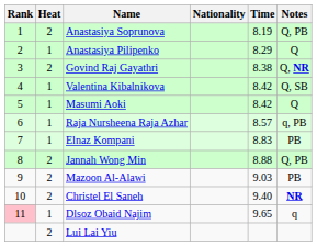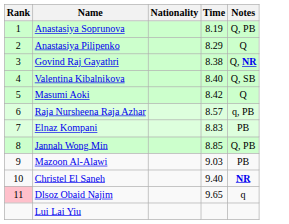 <table class="wikitable sortable" style="text-align:center;font-size:95%">
 <tr>
 <th>Rank</th>
-<th>Heat</th>
 <th>Name</th>
 <th>Nationality</th>
 <th>Time</th>
 <th>Notes</th>
 </tr>
 <tr bgcolor=ccffcc>
 <td>1</td>
-<td>2</td>
 <td align=left><a href='#'>Anastasiya Soprunova</a></td>
 <td align=left></td>
 <td>8.19</td>
 <td>Q, PB</td>
 </tr>
 <tr bgcolor=ccffcc>
 <td>2</td>
-<td>1</td>
 <td align=left><a href='#'>Anastasiya Pilipenko</a></td>
 <td align=left></td>
 <td>8.29</td>
 <td>Q</td>
 </tr>
 <tr bgcolor=ccffcc>
 <td>3</td>
-<td>2</td>
 <td align=left><a href='#'>Govind Raj Gayathri</a></td>
 <td align=left></td>
 <td>8.38</td>
 <td>Q, <strong><a href='#'>NR</a></strong></td>
 </tr>
 <tr bgcolor=ccffcc>
 <td>4</td>
-<td>1</td>
 <td align=left><a href='#'>Valentina Kibalnikova</a></td>
 <td align=left></td>
-<td>8.42</td>
+<td>8.40</td>
 <td>Q, SB</td>
 </tr>
 <tr bgcolor=ccffcc>
 <td>5</td>
-<td>1</td>
 <td align=left><a href='#'>Masumi Aoki</a></td>
 <td align=left></td>
 <td>8.42</td>
 <td>Q</td>
 </tr>
 <tr bgcolor=ddffdd>
 <td>6</td>
-<td>1</td>
 <td align=left><a href='#'>Raja Nursheena Raja Azhar</a></td>
 <td align=left></td>
 <td>8.57</td>
 <td>q, PB</td>
 </tr>
 <tr bgcolor=ddffdd>
 <td>7</td>
-<td>1</td>
 <td align=left><a href='#'>Elnaz Kompani</a></td>
 <td align=left></td>
 <td>8.83</td>
 <td>PB</td>
 </tr>
 <tr bgcolor=ccffcc>
 <td>8</td>
-<td>2</td>
 <td align=left><a href='#'>Jannah Wong Min</a></td>
 <td align=left></td>
-<td>8.88</td>
+<td>8.85</td>
 <td>Q, PB</td>
 </tr>
 <tr>
 <td>9</td>
-<td>2</td>
 <td align=left><a href='#'>Mazoon Al-Alawi</a></td>
 <td align=left></td>
 <td>9.03</td>
 <td>PB</td>
 </tr>
 <tr>
 <td>10</td>
-<td>2</td>
 <td align=left><a href='#'>Christel El Saneh</a></td>
 <td align=left></td>
 <td>9.40</td>
 <td><strong><a href='#'>NR</a></strong></td>
 </tr>
 <tr>
 <td style="background: pink;">11</td>
-<td>1</td>
 <td align=left><a href='#'>Dlsoz Obaid Najim</a></td>
 <td align=left></td>
 <td>9.65</td>
 <td>q</td>
 </tr>
 <tr>
 <td></td>
-<td>2</td>
 <td align=left><a href='#'>Lui Lai Yiu</a></td>
 <td align=left></td>
 <td></td>
 <td></td>
 </tr>
 </table>
